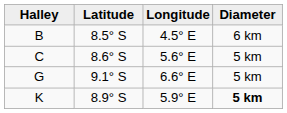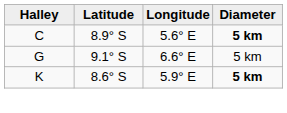 <table class="wikitable">
 <tr>
 <th width="25%" style="background:#eeeeee;">Halley</th>
 <th width="25%" style="background:#eeeeee;">Latitude</th>
 <th width="25%" style="background:#eeeeee;">Longitude</th>
 <th width="25%" style="background:#eeeeee;">Diameter</th>
 </tr>
 <tr>
-<td align="center">B</td>
-<td align="center">8.5° S</td>
-<td align="center">4.5° E</td>
-<td align="center">6 km</td>
-</tr>
-<tr>
 <td align="center">C</td>
-<td align="center">8.6° S</td>
+<td align="center">8.9° S</td>
 <td align="center">5.6° E</td>
-<td align="center">5 km</td>
+<td align="center"><strong>5 km</strong></td>
 </tr>
 <tr>
 <td align="center">G</td>
 <td align="center">9.1° S</td>
 <td align="center">6.6° E</td>
 <td align="center">5 km</td>
 </tr>
 <tr>
 <td align="center">K</td>
-<td align="center">8.9° S</td>
+<td align="center">8.6° S</td>
 <td align="center">5.9° E</td>
 <td align="center"><strong>5 km</strong></td>
 </tr>
 </table>
